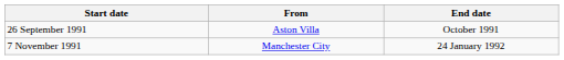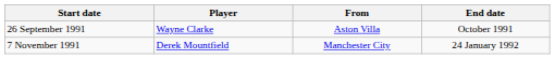 <table class="wikitable" style="text-align:center; font-size:95%;width:65%; text-align:left">
 <tr>
 <th><strong>Start date</strong></th>
+<th><strong>Player</strong></th>
 <th><strong>From</strong></th>
 <th><strong>End date</strong></th>
 </tr>
 <tr --->
 <td>26 September 1991</td>
+<td> <a href='#'>Wayne Clarke</a></td>
 <td align="center"><a href='#'>Aston Villa</a></td>
 <td align="center">October 1991</td>
 </tr>
 <tr --->
 <td>7 November 1991</td>
+<td> <a href='#'>Derek Mountfield</a></td>
 <td align="center"><a href='#'>Manchester City</a></td>
 <td align="center">24 January 1992</td>
 </tr>
 </table>
